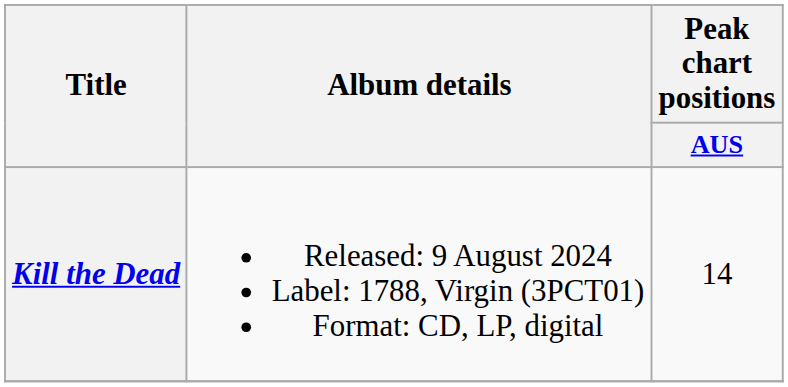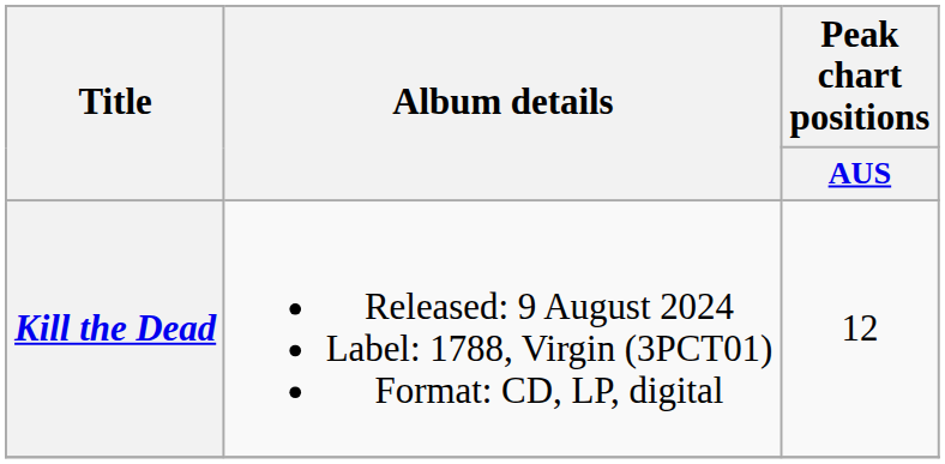 <table class="wikitable plainrowheaders" style="text-align:center">
 <tr>
 <th scope="col" rowspan="2">Title</th>
 <th scope="col" rowspan="2">Album details</th>
 <th scope="col" colspan="1">Peak chart positions</th>
 </tr>
 <tr>
 <th style="width:3em;font-size:85%"><a href='#'>AUS</a><br></th>
 </tr>
 <tr>
 <th scope="row"><em><a href='#'>Kill the Dead</a></em></th>
 <td><br><ul><li>Released: 9 August 2024</li><li>Label: 1788, Virgin (3PCT01)</li><li>Format: CD, LP, digital</li></ul></td>
-<td>14</td>
+<td>12</td>
 </tr>
 <tr>
 </tr>
 </table>
